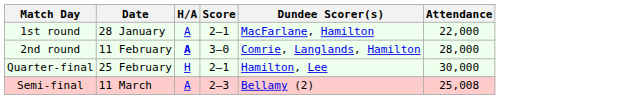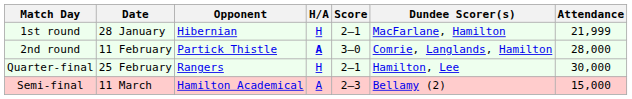 <table class="wikitable" style="text-align:center">
 <tr>
 <th>Match Day</th>
 <th>Date</th>
+<th>Opponent</th>
 <th>H/A</th>
 <th>Score</th>
 <th>Dundee Scorer(s)</th>
 <th>Attendance</th>
 </tr>
 <tr bgcolor="#EEFFEE">
 <td>1st round</td>
 <td align="left">28 January</td>
-<td><a href='#'>A</a></td>
+<td align="left"><a href='#'>Hibernian</a></td>
+<td><a href='#'>H</a></td>
 <td>2–1</td>
 <td align="left"><a href='#'>MacFarlane</a>, <a href='#'>Hamilton</a></td>
-<td>22,000</td>
+<td>21,999</td>
 </tr>
 <tr bgcolor="#EEFFEE">
 <td>2nd round</td>
 <td align="left">11 February</td>
+<td align="left"><a href='#'>Partick Thistle</a></td>
 <td><strong><a href='#'>A</a></strong></td>
 <td>3–0</td>
 <td align="left"><a href='#'>Comrie</a>, <a href='#'>Langlands</a>, <a href='#'>Hamilton</a></td>
 <td>28,000</td>
 </tr>
 <tr bgcolor="#EEFFEE">
 <td>Quarter-final</td>
 <td align="left">25 February</td>
+<td align="left"><a href='#'>Rangers</a></td>
 <td><a href='#'>H</a></td>
 <td>2–1</td>
 <td align="left"><a href='#'>Hamilton</a>, <a href='#'>Lee</a></td>
 <td>30,000</td>
 </tr>
 <tr bgcolor="#FFCCCC">
 <td>Semi-final</td>
 <td align="left">11 March</td>
+<td align="left"><a href='#'>Hamilton Academical</a></td>
 <td><a href='#'>A</a></td>
 <td>2–3</td>
 <td align="left"><a href='#'>Bellamy</a> (2)</td>
-<td>25,008</td>
+<td>15,000</td>
 </tr>
 </table>
